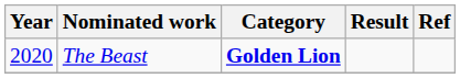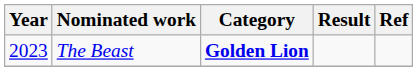 <table class="wikitable sortable">
 <tr>
 <th>Year</th>
 <th>Nominated work</th>
 <th>Category</th>
 <th>Result</th>
 <th>Ref</th>
 </tr>
 <tr>
-<td><a href='#'>2020</a></td>
+<td><a href='#'>2023</a></td>
 <td><em><a href='#'>The Beast</a></em></td>
 <td><strong><a href='#'>Golden Lion</a></strong></td>
 <td></td>
 <td></td>
 </tr>
 <tr>
 </tr>
 </table>
